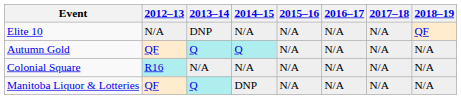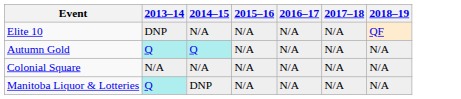 <table class="wikitable" border="1">
 <tr>
 <th>Event</th>
-<th><a href='#'>2012–13</a></th>
 <th><a href='#'>2013–14</a></th>
 <th><a href='#'>2014–15</a></th>
 <th><a href='#'>2015–16</a></th>
 <th><a href='#'>2016–17</a></th>
 <th><a href='#'>2017–18</a></th>
 <th><a href='#'>2018–19</a></th>
 </tr>
 <tr>
 <td><a href='#'>Elite 10</a></td>
-<td style="background:#EFEFEF;">N/A</td>
 <td style="background:#EFEFEF;">DNP</td>
 <td style="background:#EFEFEF;">N/A</td>
 <td style="background:#EFEFEF;">N/A</td>
 <td style="background:#EFEFEF;">N/A</td>
 <td style="background:#EFEFEF;">N/A</td>
 <td style="background:#ffebcd;"><a href='#'>QF</a></td>
 </tr>
 <tr>
 <td><a href='#'>Autumn Gold</a></td>
-<td style="background:#ffebcd;"><a href='#'>QF</a></td>
 <td style="background:#afeeee;"><a href='#'>Q</a></td>
 <td style="background:#afeeee;"><a href='#'>Q</a></td>
 <td style="background:#EFEFEF;">N/A</td>
 <td style="background:#EFEFEF;">N/A</td>
 <td style="background:#EFEFEF;">N/A</td>
 <td style="background:#EFEFEF;">N/A</td>
 </tr>
 <tr>
 <td><a href='#'>Colonial Square</a></td>
-<td style="background:#afeeee;"><a href='#'>R16</a></td>
 <td style="background:#EFEFEF;">N/A</td>
 <td style="background:#EFEFEF;">N/A</td>
 <td style="background:#EFEFEF;">N/A</td>
 <td style="background:#EFEFEF;">N/A</td>
 <td style="background:#EFEFEF;">N/A</td>
 <td style="background:#EFEFEF;">N/A</td>
 </tr>
 <tr>
 <td><a href='#'>Manitoba Liquor & Lotteries</a></td>
-<td style="background:#ffebcd;"><a href='#'>QF</a></td>
 <td style="background:#afeeee;"><a href='#'>Q</a></td>
 <td style="background:#EFEFEF;">DNP</td>
 <td style="background:#EFEFEF;">N/A</td>
 <td style="background:#EFEFEF;">N/A</td>
 <td style="background:#EFEFEF;">N/A</td>
 <td style="background:#EFEFEF;">N/A</td>
 </tr>
 </table>
